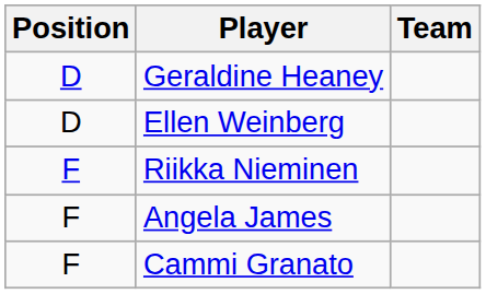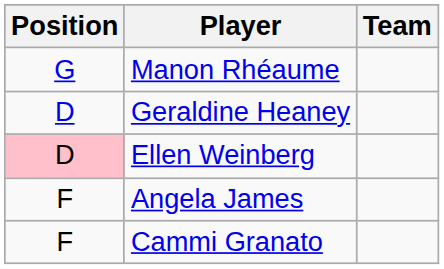 <table class="wikitable">
 <tr>
 <th>Position</th>
 <th>Player</th>
 <th>Team</th>
 </tr>
 <tr>
+<td style="text-align: center;"><a href='#'>G</a></td>
+<td><a href='#'>Manon Rhéaume</a></td>
+<td></td>
+</tr>
+<tr>
 <td style="text-align: center;"><a href='#'>D</a></td>
 <td><a href='#'>Geraldine Heaney</a></td>
 <td></td>
 </tr>
 <tr>
-<td style="text-align: center;">D</td>
+<td style="background: pink; text-align: center;">D</td>
 <td><a href='#'>Ellen Weinberg</a></td>
-<td></td>
-</tr>
-<tr>
-<td style="text-align: center;"><a href='#'>F</a></td>
-<td><a href='#'>Riikka Nieminen</a></td>
 <td></td>
 </tr>
 <tr>
 <td style="text-align: center;">F</td>
 <td><a href='#'>Angela James</a></td>
 <td></td>
 </tr>
 <tr>
 <td style="text-align: center;">F</td>
 <td><a href='#'>Cammi Granato</a></td>
 <td></td>
 </tr>
 </table>
